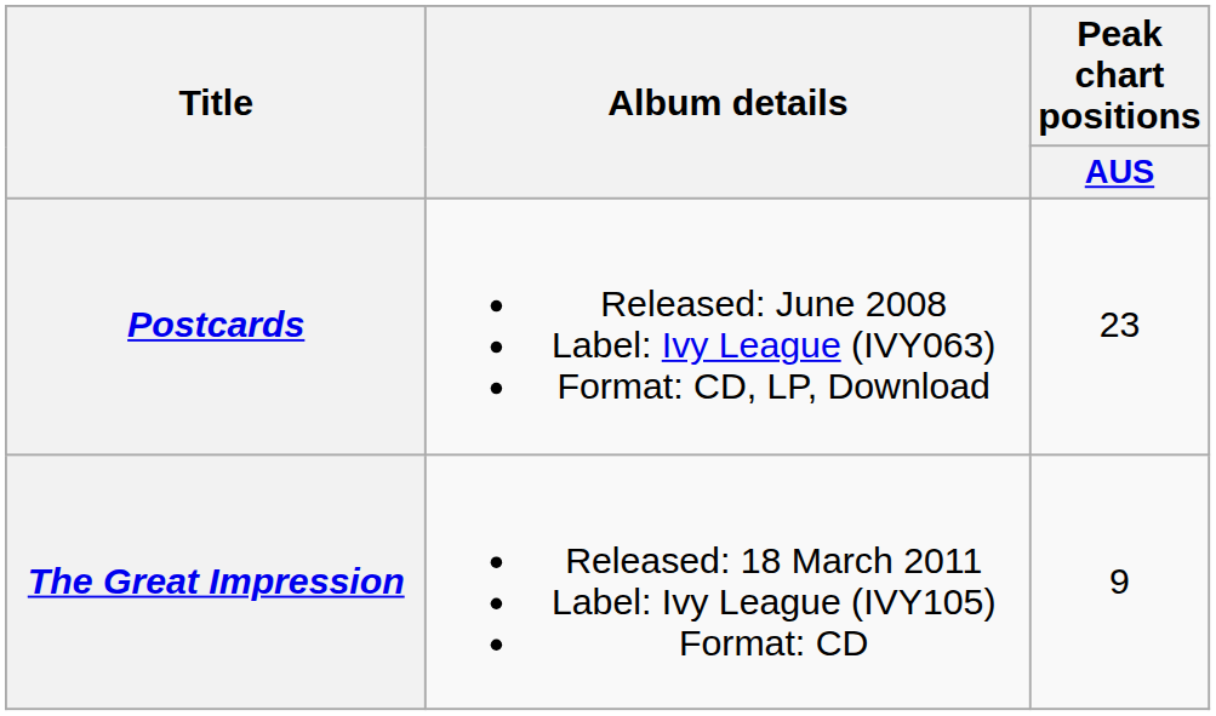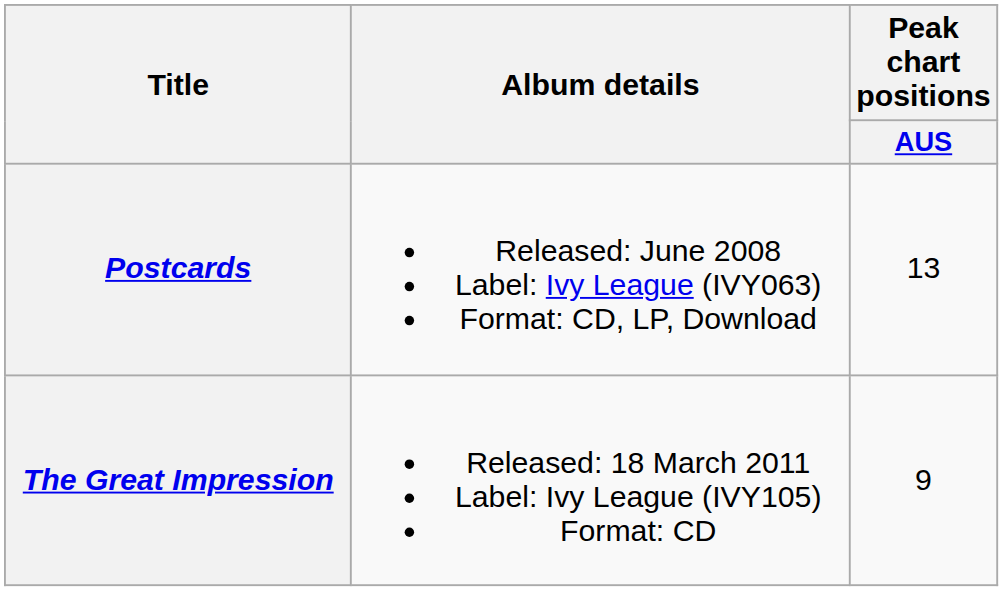 <table class="wikitable plainrowheaders" style="text-align:center;">
 <tr>
 <th scope="col" rowspan="2" style="width:11em;">Title</th>
 <th scope="col" rowspan="2" style="width:16em;">Album details</th>
 <th scope="col" colspan="1">Peak chart positions</th>
 </tr>
 <tr>
 <th scope="col" style="width:3em;font-size:90%;"><a href='#'>AUS</a><br></th>
 </tr>
 <tr>
 <th scope="row"><em><a href='#'>Postcards</a></em></th>
 <td><br><ul><li>Released: June 2008</li><li>Label: <a href='#'>Ivy League</a> (IVY063)</li><li>Format: CD, LP, Download</li></ul></td>
-<td>23</td>
+<td>13</td>
 </tr>
 <tr>
 <th scope="row"><em><a href='#'>The Great Impression</a></em></th>
 <td><br><ul><li>Released: 18 March 2011</li><li>Label: Ivy League (IVY105)</li><li>Format: CD</li></ul></td>
 <td>9</td>
 </tr>
 </table>
